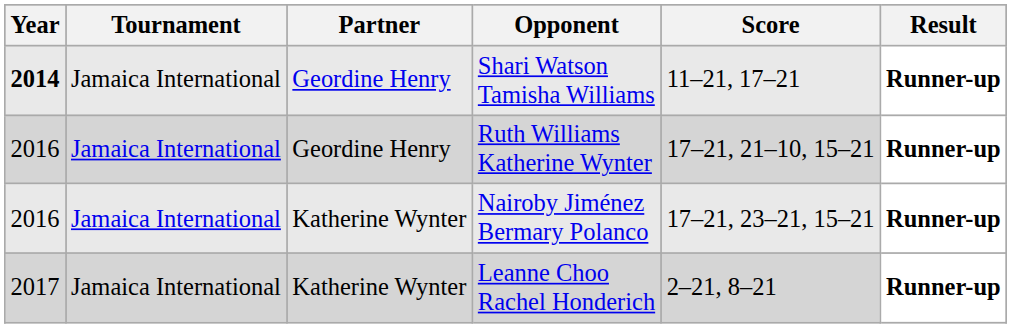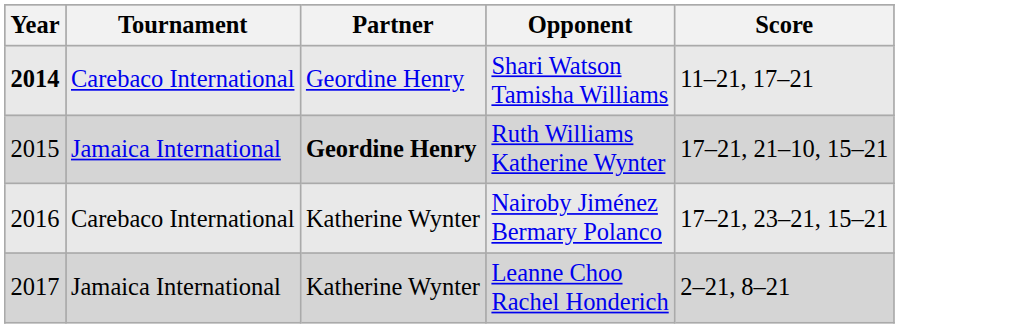 <table class="sortable wikitable" style="font-size: 90%;">
 <tr>
 <th>Year</th>
 <th>Tournament</th>
 <th>Partner</th>
 <th>Opponent</th>
 <th>Score</th>
-<th>Result</th>
 </tr>
 <tr style="background:#E9E9E9">
 <td align="center"><strong>2014</strong></td>
-<td align="left">Jamaica International</td>
+<td align="left"><a href='#'>Carebaco International</a></td>
 <td align="left"> <a href='#'>Geordine Henry</a></td>
 <td align="left"> <a href='#'>Shari Watson</a> <br>  <a href='#'>Tamisha Williams</a></td>
 <td align="left">11–21, 17–21</td>
-<td style="text-align:left; background:white"> <strong>Runner-up</strong></td>
 </tr>
 <tr style="background:#D5D5D5">
-<td align="center">2016</td>
+<td align="center">2015</td>
 <td align="left"><a href='#'>Jamaica International</a></td>
-<td align="left"> Geordine Henry</td>
+<td align="left"><strong> Geordine Henry</strong></td>
 <td align="left"> <a href='#'>Ruth Williams</a> <br>  <a href='#'>Katherine Wynter</a></td>
 <td align="left">17–21, 21–10, 15–21</td>
-<td style="text-align:left; background:white"> <strong>Runner-up</strong></td>
 </tr>
 <tr style="background:#E9E9E9">
 <td align="center">2016</td>
-<td align="left"><a href='#'>Jamaica International</a></td>
+<td align="left">Carebaco International</td>
 <td align="left"> Katherine Wynter</td>
 <td align="left"> <a href='#'>Nairoby Jiménez</a> <br>  <a href='#'>Bermary Polanco</a></td>
 <td align="left">17–21, 23–21, 15–21</td>
-<td style="text-align:left; background:white"> <strong>Runner-up</strong></td>
 </tr>
 <tr style="background:#D5D5D5">
 <td align="center">2017</td>
 <td align="left">Jamaica International</td>
 <td align="left"> Katherine Wynter</td>
 <td align="left"> <a href='#'>Leanne Choo</a> <br>  <a href='#'>Rachel Honderich</a></td>
 <td align="left">2–21, 8–21</td>
-<td style="text-align:left; background:white"> <strong>Runner-up</strong></td>
 </tr>
 </table>
